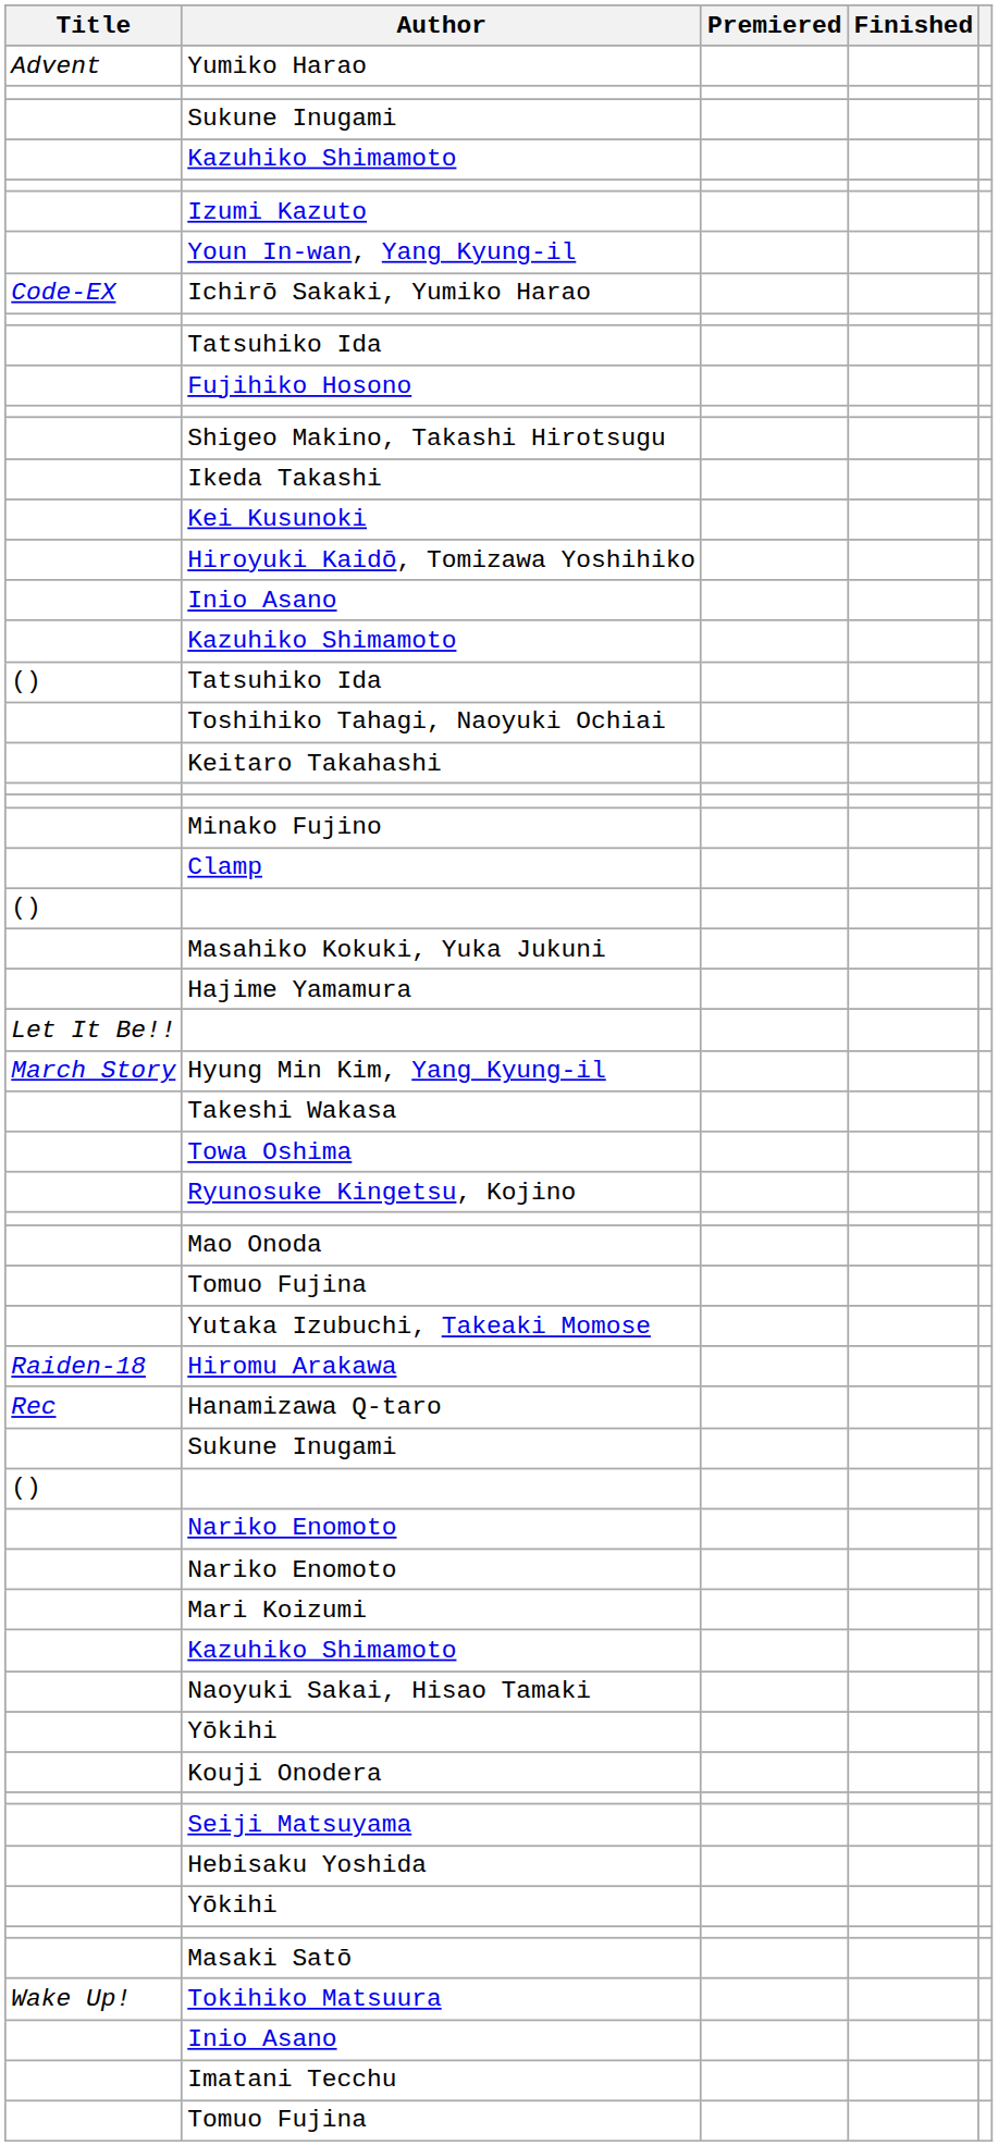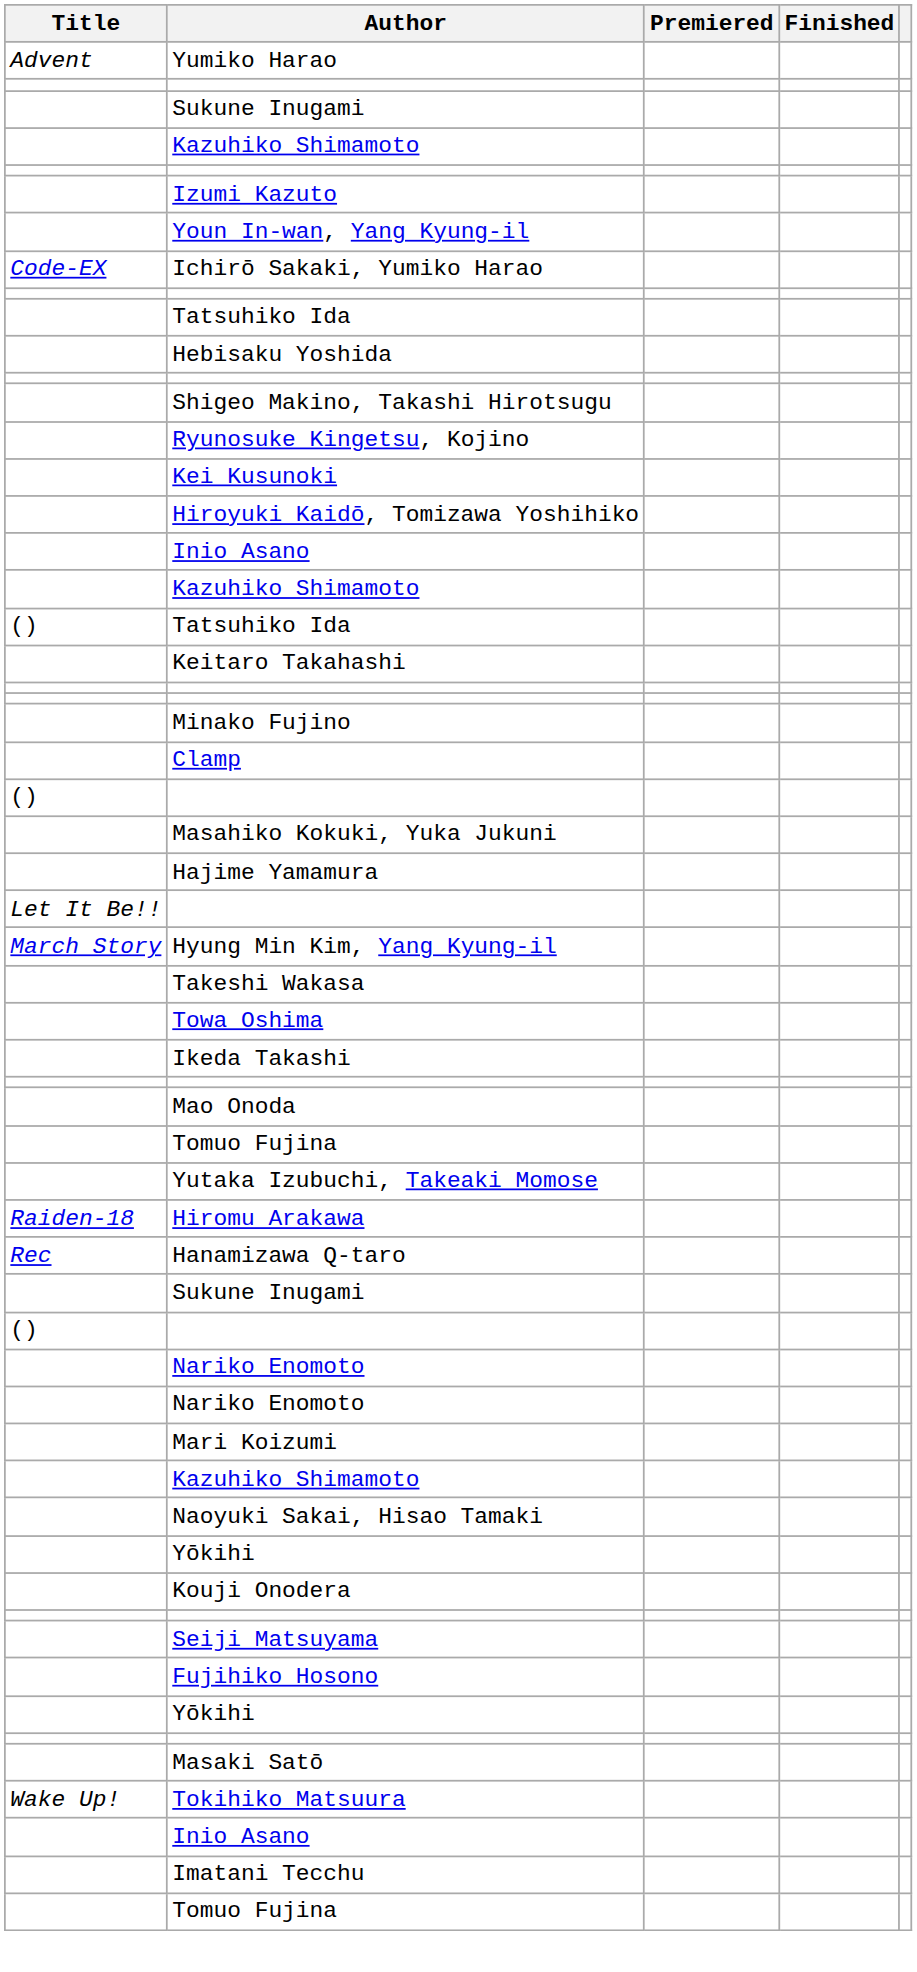 <table class="wikitable sortable" style="background: #FFF;">
 <tr>
 <th>Title</th>
 <th>Author</th>
 <th>Premiered</th>
 <th>Finished</th>
 <th scope="col" class="unsortable"></th>
 </tr>
 <tr>
 <td><em>Advent</em></td>
 <td>Yumiko Harao</td>
 <td></td>
 <td></td>
 <td></td>
 </tr>
 <tr>
 <td></td>
 <td></td>
 <td></td>
 <td></td>
 <td></td>
 </tr>
 <tr>
 <td></td>
 <td>Sukune Inugami</td>
 <td></td>
 <td></td>
 <td></td>
 </tr>
 <tr>
 <td></td>
 <td><a href='#'>Kazuhiko Shimamoto</a></td>
 <td></td>
 <td></td>
 <td></td>
 </tr>
 <tr>
 <td></td>
 <td></td>
 <td></td>
 <td></td>
 <td></td>
 </tr>
 <tr>
 <td></td>
 <td><a href='#'>Izumi Kazuto</a></td>
 <td></td>
 <td></td>
 <td></td>
 </tr>
 <tr>
 <td></td>
 <td><a href='#'>Youn In-wan</a>, <a href='#'>Yang Kyung-il</a></td>
 <td></td>
 <td></td>
 <td></td>
 </tr>
 <tr>
 <td><em><a href='#'>Code-EX</a></em></td>
 <td>Ichirō Sakaki, Yumiko Harao</td>
 <td></td>
 <td></td>
 <td></td>
 </tr>
 <tr>
 <td></td>
 <td></td>
 <td></td>
 <td></td>
 <td></td>
 </tr>
 <tr>
 <td></td>
 <td>Tatsuhiko Ida</td>
 <td></td>
 <td></td>
 <td></td>
 </tr>
 <tr>
 <td></td>
-<td><a href='#'>Fujihiko Hosono</a></td>
+<td>Hebisaku Yoshida</td>
 <td></td>
 <td></td>
 <td></td>
 </tr>
 <tr>
 <td></td>
 <td></td>
 <td></td>
 <td></td>
 <td></td>
 </tr>
 <tr>
 <td><em></em></td>
 <td>Shigeo Makino, Takashi Hirotsugu</td>
 <td></td>
 <td></td>
 <td></td>
 </tr>
 <tr>
-<td><em></em></td>
-<td>Ikeda Takashi</td>
+<td></td>
+<td><a href='#'>Ryunosuke Kingetsu</a>, Kojino</td>
 <td></td>
 <td></td>
 <td></td>
 </tr>
 <tr>
 <td></td>
 <td><a href='#'>Kei Kusunoki</a></td>
 <td></td>
 <td></td>
 <td></td>
 </tr>
 <tr>
 <td></td>
 <td><a href='#'>Hiroyuki Kaidō</a>, Tomizawa Yoshihiko</td>
 <td></td>
 <td></td>
 <td></td>
 </tr>
 <tr>
 <td></td>
 <td><a href='#'>Inio Asano</a></td>
 <td></td>
 <td></td>
 <td></td>
 </tr>
 <tr>
 <td></td>
 <td><a href='#'>Kazuhiko Shimamoto</a></td>
 <td></td>
 <td></td>
 <td></td>
 </tr>
 <tr>
 <td> ()</td>
 <td>Tatsuhiko Ida</td>
-<td></td>
-<td></td>
-<td></td>
-</tr>
-<tr>
-<td></td>
-<td>Toshihiko Tahagi, Naoyuki Ochiai</td>
 <td></td>
 <td></td>
 <td></td>
 </tr>
 <tr>
 <td></td>
 <td>Keitaro Takahashi</td>
 <td></td>
 <td></td>
 <td></td>
 </tr>
 <tr>
 <td></td>
 <td></td>
 <td></td>
 <td></td>
 <td></td>
 </tr>
 <tr>
 <td></td>
 <td></td>
 <td></td>
 <td></td>
 <td></td>
 </tr>
 <tr>
 <td></td>
 <td>Minako Fujino</td>
 <td></td>
 <td></td>
 <td></td>
 </tr>
 <tr>
 <td></td>
 <td><a href='#'>Clamp</a></td>
 <td></td>
 <td></td>
 <td></td>
 </tr>
 <tr>
 <td> ()</td>
 <td></td>
 <td></td>
 <td></td>
 <td></td>
 </tr>
 <tr>
 <td></td>
 <td>Masahiko Kokuki, Yuka Jukuni</td>
 <td></td>
 <td></td>
 <td></td>
 </tr>
 <tr>
 <td></td>
 <td>Hajime Yamamura</td>
 <td></td>
 <td></td>
 <td></td>
 </tr>
 <tr>
 <td><em>Let It Be!!</em></td>
 <td></td>
 <td></td>
 <td></td>
 <td></td>
 </tr>
 <tr>
 <td><em><a href='#'>March Story</a></em></td>
 <td>Hyung Min Kim, <a href='#'>Yang Kyung-il</a></td>
 <td></td>
 <td></td>
 <td></td>
 </tr>
 <tr>
 <td></td>
 <td>Takeshi Wakasa</td>
 <td></td>
 <td></td>
 <td></td>
 </tr>
 <tr>
 <td></td>
 <td><a href='#'>Towa Oshima</a></td>
 <td></td>
 <td></td>
 <td></td>
 </tr>
 <tr>
-<td></td>
-<td><a href='#'>Ryunosuke Kingetsu</a>, Kojino</td>
+<td><em></em></td>
+<td>Ikeda Takashi</td>
 <td></td>
 <td></td>
 <td></td>
 </tr>
 <tr>
 <td></td>
 <td></td>
 <td></td>
 <td></td>
 <td></td>
 </tr>
 <tr>
 <td></td>
 <td>Mao Onoda</td>
 <td></td>
 <td></td>
 <td></td>
 </tr>
 <tr>
 <td></td>
 <td>Tomuo Fujina</td>
 <td></td>
 <td></td>
 <td></td>
 </tr>
 <tr>
 <td></td>
 <td>Yutaka Izubuchi, <a href='#'>Takeaki Momose</a></td>
 <td></td>
 <td></td>
 <td></td>
 </tr>
 <tr>
 <td><em><a href='#'>Raiden-18</a></em></td>
 <td><a href='#'>Hiromu Arakawa</a></td>
 <td></td>
 <td></td>
 <td></td>
 </tr>
 <tr>
 <td><em><a href='#'>Rec</a></em></td>
 <td>Hanamizawa Q-taro</td>
 <td></td>
 <td></td>
 <td></td>
 </tr>
 <tr>
 <td></td>
 <td>Sukune Inugami</td>
 <td></td>
 <td></td>
 <td></td>
 </tr>
 <tr>
 <td> ()</td>
 <td></td>
 <td></td>
 <td></td>
 <td></td>
 </tr>
 <tr>
 <td></td>
 <td><a href='#'>Nariko Enomoto</a></td>
 <td></td>
 <td></td>
 <td></td>
 </tr>
 <tr>
 <td></td>
 <td>Nariko Enomoto</td>
 <td></td>
 <td></td>
 <td></td>
 </tr>
 <tr>
 <td></td>
 <td>Mari Koizumi</td>
 <td></td>
 <td></td>
 <td></td>
 </tr>
 <tr>
 <td></td>
 <td><a href='#'>Kazuhiko Shimamoto</a></td>
 <td></td>
 <td></td>
 <td></td>
 </tr>
 <tr>
 <td></td>
 <td>Naoyuki Sakai, Hisao Tamaki</td>
 <td></td>
 <td></td>
 <td></td>
 </tr>
 <tr>
 <td></td>
 <td>Yōkihi</td>
 <td></td>
 <td></td>
 <td></td>
 </tr>
 <tr>
 <td></td>
 <td>Kouji Onodera</td>
 <td></td>
 <td></td>
 <td></td>
 </tr>
 <tr>
 <td></td>
 <td></td>
 <td></td>
 <td></td>
 <td></td>
 </tr>
 <tr>
 <td></td>
 <td><a href='#'>Seiji Matsuyama</a></td>
 <td></td>
 <td></td>
 <td></td>
 </tr>
 <tr>
 <td></td>
-<td>Hebisaku Yoshida</td>
+<td><a href='#'>Fujihiko Hosono</a></td>
 <td></td>
 <td></td>
 <td></td>
 </tr>
 <tr>
 <td></td>
 <td>Yōkihi</td>
 <td></td>
 <td></td>
 <td></td>
 </tr>
 <tr>
 <td></td>
 <td></td>
 <td></td>
 <td></td>
 <td></td>
 </tr>
 <tr>
 <td></td>
 <td>Masaki Satō</td>
 <td></td>
 <td></td>
 <td></td>
 </tr>
 <tr>
 <td><em>Wake Up!</em></td>
 <td><a href='#'>Tokihiko Matsuura</a></td>
 <td></td>
 <td></td>
 <td></td>
 </tr>
 <tr>
 <td></td>
 <td><a href='#'>Inio Asano</a></td>
 <td></td>
 <td></td>
 <td></td>
 </tr>
 <tr>
 <td></td>
 <td>Imatani Tecchu</td>
 <td></td>
 <td></td>
 <td></td>
 </tr>
 <tr>
 <td></td>
 <td>Tomuo Fujina</td>
 <td></td>
 <td></td>
 <td></td>
 </tr>
 </table>
